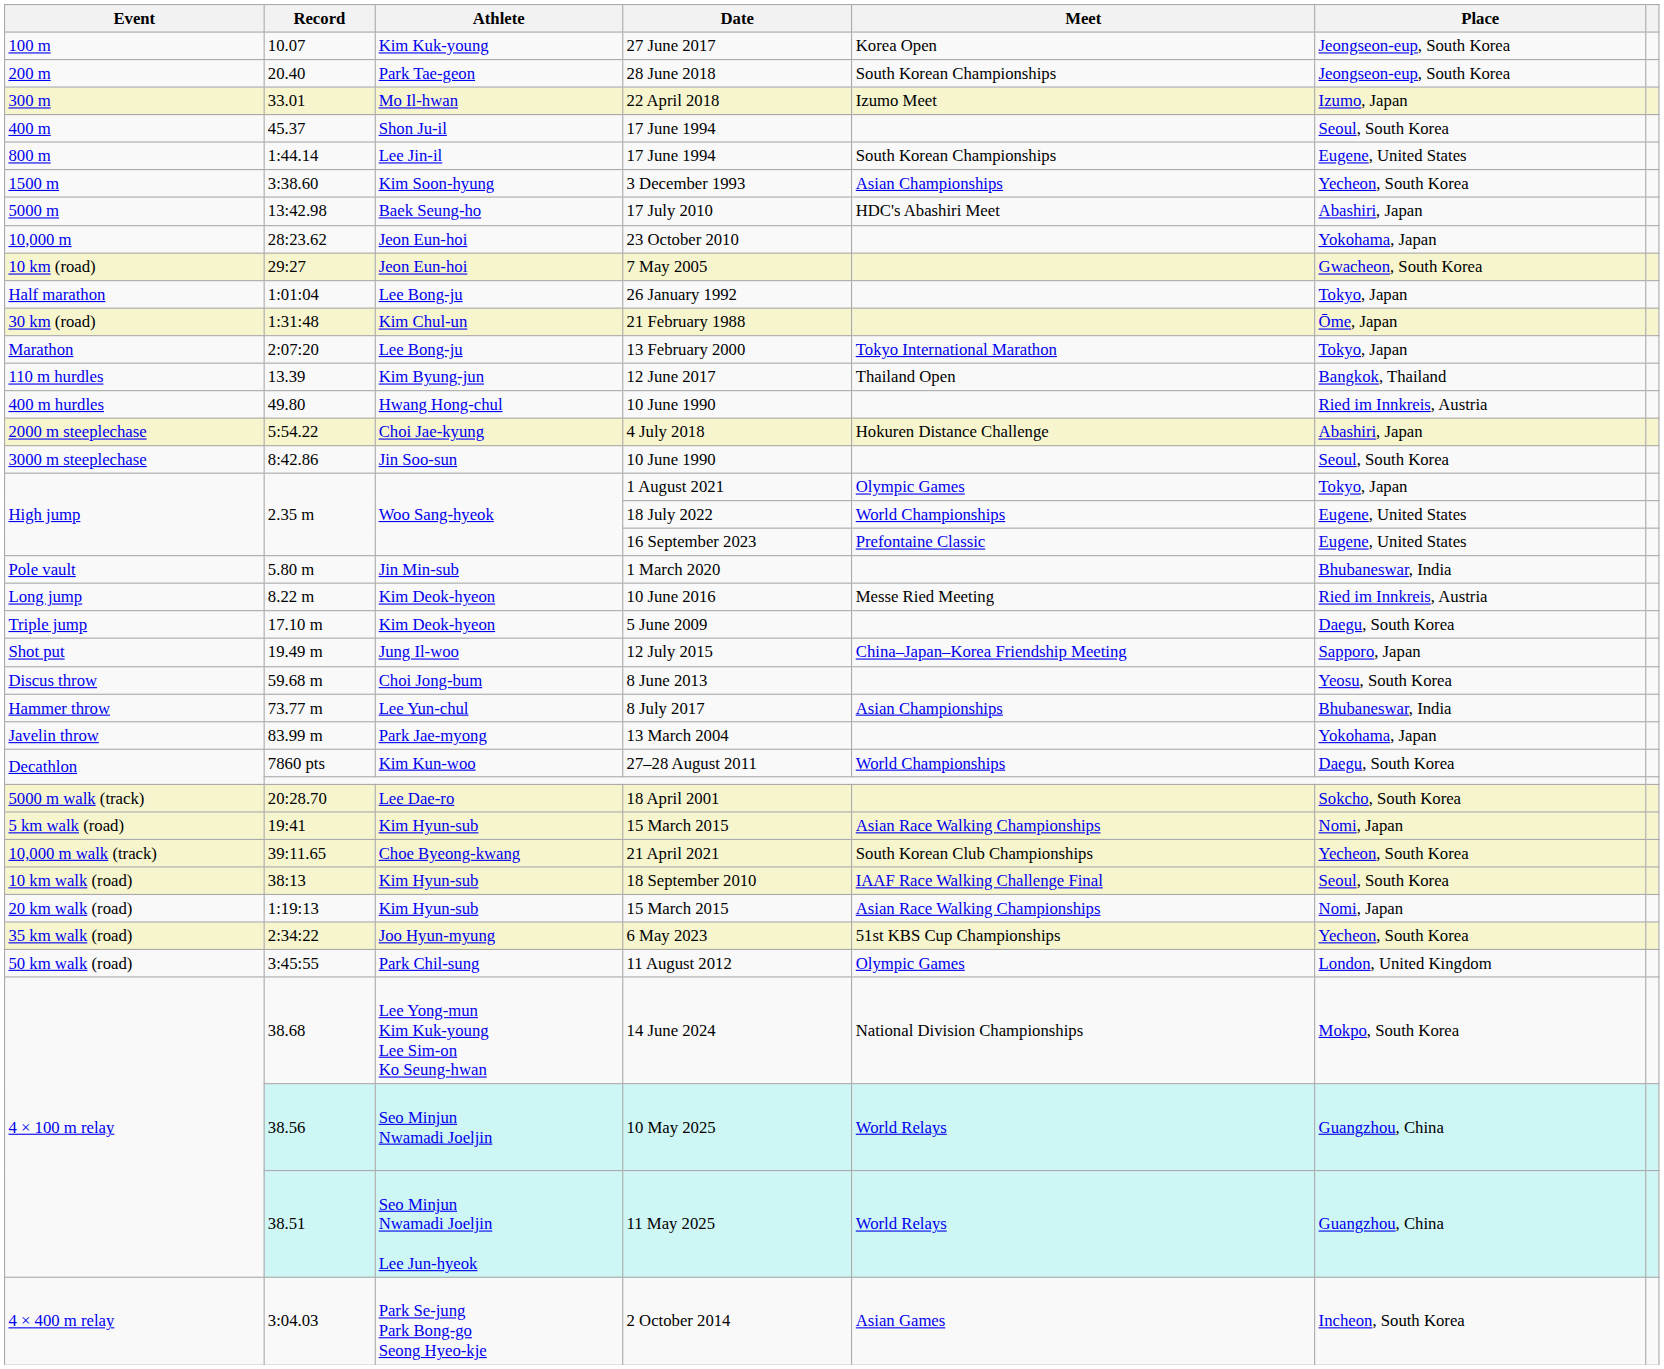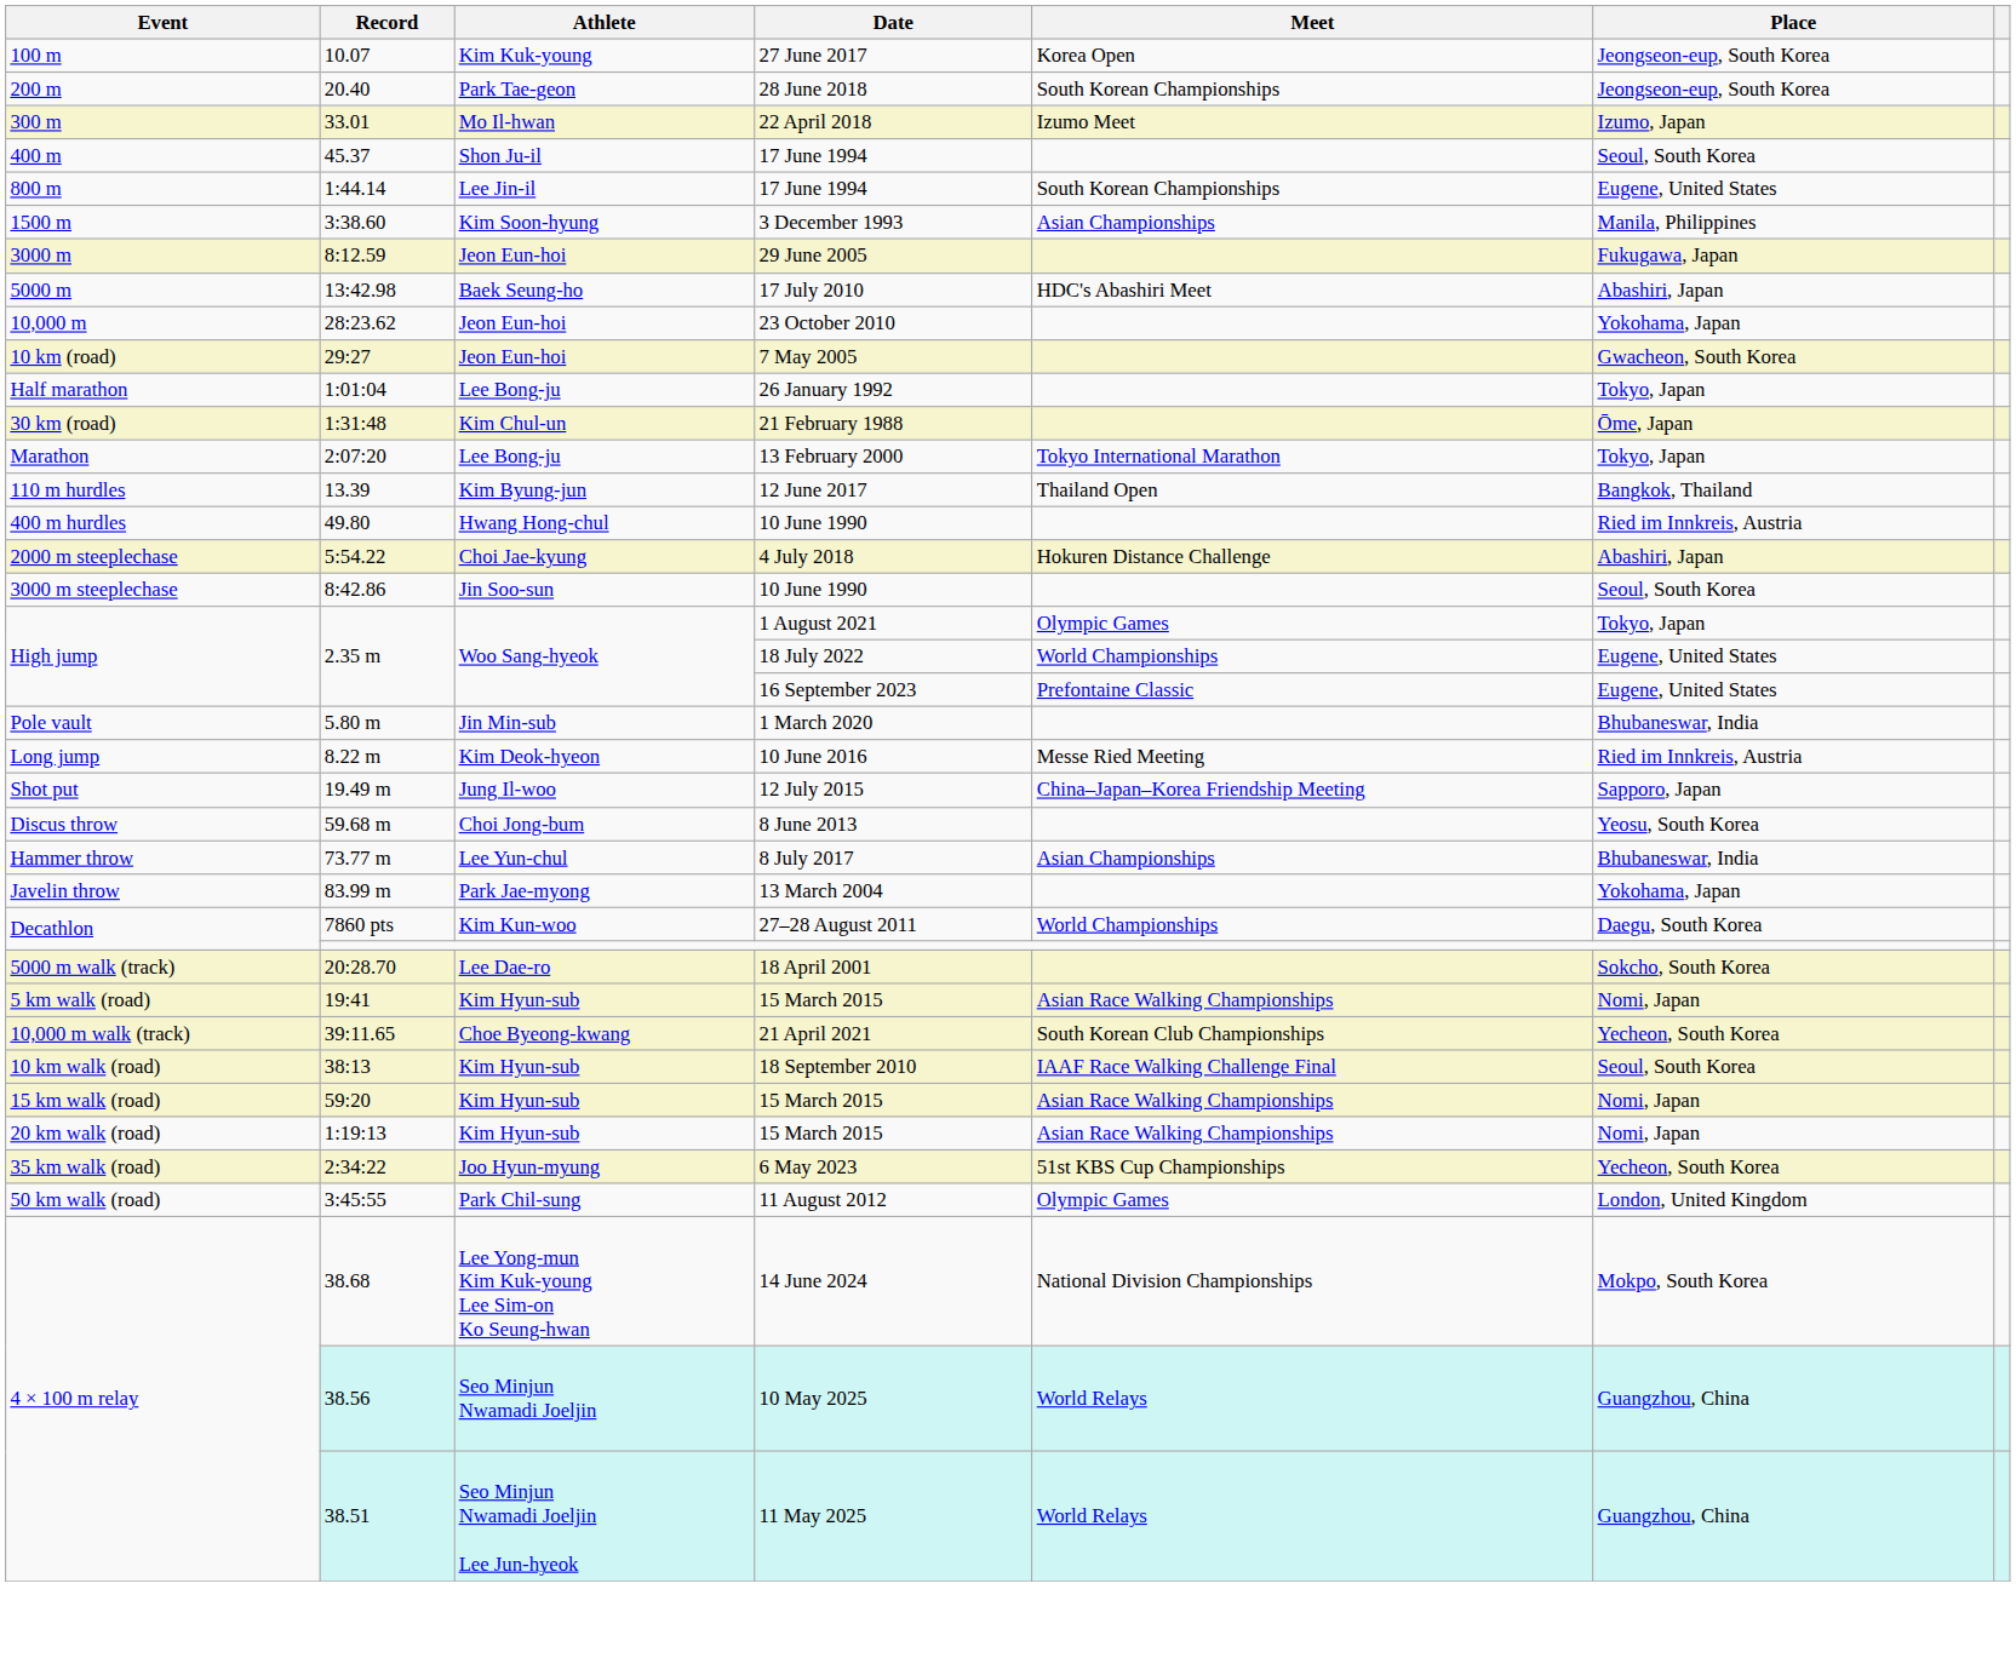 <table class="wikitable" style="font-size:95%; width:95%;">
 <tr>
 <th>Event</th>
 <th>Record</th>
 <th>Athlete</th>
 <th>Date</th>
 <th>Meet</th>
 <th>Place</th>
 <th></th>
 </tr>
 <tr>
 <td><a href='#'>100 m</a></td>
 <td>10.07 </td>
 <td><a href='#'>Kim Kuk-young</a></td>
 <td>27 June 2017</td>
 <td>Korea Open</td>
 <td><a href='#'>Jeongseon-eup</a>, South Korea</td>
 <td></td>
 </tr>
 <tr>
 <td><a href='#'>200 m</a></td>
 <td>20.40 </td>
 <td><a href='#'>Park Tae-geon</a></td>
 <td>28 June 2018</td>
 <td>South Korean Championships</td>
 <td><a href='#'>Jeongseon-eup</a>, South Korea</td>
 <td></td>
 </tr>
 <tr style="background:#f6F5CE;">
 <td><a href='#'>300 m</a></td>
 <td>33.01</td>
 <td><a href='#'>Mo Il-hwan</a></td>
 <td>22 April 2018</td>
 <td>Izumo Meet</td>
 <td><a href='#'>Izumo</a>, Japan</td>
 <td></td>
 </tr>
 <tr>
 <td><a href='#'>400 m</a></td>
 <td>45.37</td>
 <td><a href='#'>Shon Ju-il</a></td>
 <td>17 June 1994</td>
 <td></td>
 <td><a href='#'>Seoul</a>, South Korea</td>
 <td></td>
 </tr>
 <tr>
 <td><a href='#'>800 m</a></td>
 <td>1:44.14</td>
 <td><a href='#'>Lee Jin-il</a></td>
 <td>17 June 1994</td>
 <td>South Korean Championships</td>
 <td><a href='#'>Eugene</a>, United States</td>
 <td></td>
 </tr>
 <tr>
 <td><a href='#'>1500 m</a></td>
 <td>3:38.60</td>
 <td><a href='#'>Kim Soon-hyung</a></td>
 <td>3 December 1993</td>
 <td><a href='#'>Asian Championships</a></td>
-<td><a href='#'>Yecheon</a>, South Korea</td>
+<td><a href='#'>Manila</a>, Philippines</td>
+<td></td>
+</tr>
+<tr style="background:#f6F5CE;">
+<td><a href='#'>3000 m</a></td>
+<td>8:12.59</td>
+<td><a href='#'>Jeon Eun-hoi</a></td>
+<td>29 June 2005</td>
+<td></td>
+<td><a href='#'>Fukugawa</a>, Japan</td>
 <td></td>
 </tr>
 <tr>
 <td><a href='#'>5000 m</a></td>
 <td>13:42.98</td>
 <td><a href='#'>Baek Seung-ho</a></td>
 <td>17 July 2010</td>
 <td>HDC's Abashiri Meet</td>
 <td><a href='#'>Abashiri</a>, Japan</td>
 <td></td>
 </tr>
 <tr>
 <td><a href='#'>10,000 m</a></td>
 <td>28:23.62</td>
 <td><a href='#'>Jeon Eun-hoi</a></td>
 <td>23 October 2010</td>
 <td></td>
 <td><a href='#'>Yokohama</a>, Japan</td>
 <td></td>
 </tr>
 <tr style="background:#f6F5CE;">
 <td><a href='#'>10 km</a> (road)</td>
 <td>29:27</td>
 <td><a href='#'>Jeon Eun-hoi</a></td>
 <td>7 May 2005</td>
 <td></td>
 <td><a href='#'>Gwacheon</a>, South Korea</td>
 <td></td>
 </tr>
 <tr>
 <td><a href='#'>Half marathon</a></td>
 <td>1:01:04 </td>
 <td><a href='#'>Lee Bong-ju</a></td>
 <td>26 January 1992</td>
 <td></td>
 <td><a href='#'>Tokyo</a>, Japan</td>
 <td></td>
 </tr>
 <tr style="background:#f6F5CE;">
 <td><a href='#'>30 km</a> (road)</td>
 <td>1:31:48</td>
 <td><a href='#'>Kim Chul-un</a></td>
 <td>21 February 1988</td>
 <td></td>
 <td><a href='#'>Ōme</a>, Japan</td>
 <td></td>
 </tr>
 <tr>
 <td><a href='#'>Marathon</a></td>
 <td>2:07:20</td>
 <td><a href='#'>Lee Bong-ju</a></td>
 <td>13 February 2000</td>
 <td><a href='#'>Tokyo International Marathon</a></td>
 <td><a href='#'>Tokyo</a>, Japan</td>
 <td></td>
 </tr>
 <tr>
 <td><a href='#'>110 m hurdles</a></td>
 <td>13.39 </td>
 <td><a href='#'>Kim Byung-jun</a></td>
 <td>12 June 2017</td>
 <td>Thailand Open</td>
 <td><a href='#'>Bangkok</a>, Thailand</td>
 <td></td>
 </tr>
 <tr>
 <td><a href='#'>400 m hurdles</a></td>
 <td>49.80</td>
 <td><a href='#'>Hwang Hong-chul</a></td>
 <td>10 June 1990</td>
 <td></td>
 <td><a href='#'>Ried im Innkreis</a>, Austria</td>
 <td></td>
 </tr>
 <tr style="background:#f6F5CE;">
 <td><a href='#'>2000 m steeplechase</a></td>
 <td>5:54.22</td>
 <td><a href='#'>Choi Jae-kyung</a></td>
 <td>4 July 2018</td>
 <td>Hokuren Distance Challenge</td>
 <td><a href='#'>Abashiri</a>, Japan</td>
 <td></td>
 </tr>
 <tr>
 <td><a href='#'>3000 m steeplechase</a></td>
 <td>8:42.86</td>
 <td><a href='#'>Jin Soo-sun</a></td>
 <td>10 June 1990</td>
 <td></td>
 <td><a href='#'>Seoul</a>, South Korea</td>
 <td></td>
 </tr>
 <tr>
 <td rowspan=3><a href='#'>High jump</a></td>
 <td rowspan=3>2.35 m</td>
 <td rowspan=3><a href='#'>Woo Sang-hyeok</a></td>
 <td>1 August 2021</td>
 <td><a href='#'>Olympic Games</a></td>
 <td><a href='#'>Tokyo</a>, Japan</td>
 <td></td>
 </tr>
 <tr>
 <td>18 July 2022</td>
 <td><a href='#'>World Championships</a></td>
 <td><a href='#'>Eugene</a>, United States</td>
 <td></td>
 </tr>
 <tr>
 <td>16 September 2023</td>
 <td><a href='#'>Prefontaine Classic</a></td>
 <td><a href='#'>Eugene</a>, United States</td>
 <td></td>
 </tr>
 <tr>
 <td><a href='#'>Pole vault</a></td>
 <td>5.80 m</td>
 <td><a href='#'>Jin Min-sub</a></td>
 <td>1 March 2020 </td>
 <td></td>
 <td><a href='#'>Bhubaneswar</a>, India</td>
 <td></td>
 </tr>
 <tr>
 <td><a href='#'>Long jump</a></td>
 <td>8.22 m </td>
 <td><a href='#'>Kim Deok-hyeon</a></td>
 <td>10 June 2016</td>
 <td>Messe Ried Meeting</td>
 <td><a href='#'>Ried im Innkreis</a>, Austria</td>
 <td></td>
 </tr>
 <tr>
-<td><a href='#'>Triple jump</a></td>
-<td>17.10 m </td>
-<td><a href='#'>Kim Deok-hyeon</a></td>
-<td>5 June 2009</td>
-<td></td>
-<td><a href='#'>Daegu</a>, South Korea</td>
-<td></td>
-</tr>
-<tr>
 <td><a href='#'>Shot put</a></td>
 <td>19.49 m</td>
 <td><a href='#'>Jung Il-woo</a></td>
 <td>12 July 2015</td>
 <td><a href='#'>China–Japan–Korea Friendship Meeting</a></td>
 <td><a href='#'>Sapporo</a>, Japan</td>
 <td></td>
 </tr>
 <tr>
 <td><a href='#'>Discus throw</a></td>
 <td>59.68 m</td>
 <td><a href='#'>Choi Jong-bum</a></td>
 <td>8 June 2013</td>
 <td></td>
 <td><a href='#'>Yeosu</a>, South Korea</td>
 <td></td>
 </tr>
 <tr>
 <td><a href='#'>Hammer throw</a></td>
 <td>73.77 m</td>
 <td><a href='#'>Lee Yun-chul</a></td>
 <td>8 July 2017</td>
 <td><a href='#'>Asian Championships</a></td>
 <td><a href='#'>Bhubaneswar</a>, India</td>
 <td></td>
 </tr>
 <tr>
 <td><a href='#'>Javelin throw</a></td>
 <td>83.99 m</td>
 <td><a href='#'>Park Jae-myong</a></td>
 <td>13 March 2004</td>
 <td></td>
 <td><a href='#'>Yokohama</a>, Japan</td>
 <td></td>
 </tr>
 <tr>
 <td rowspan=2><a href='#'>Decathlon</a></td>
 <td>7860 pts</td>
 <td><a href='#'>Kim Kun-woo</a></td>
 <td>27–28 August 2011</td>
 <td><a href='#'>World Championships</a></td>
 <td><a href='#'>Daegu</a>, South Korea</td>
 <td></td>
 </tr>
 <tr>
 <td colspan=5></td>
 <td></td>
 </tr>
 <tr style="background:#f6F5CE;">
 <td><a href='#'>5000 m walk</a> (track)</td>
 <td>20:28.70</td>
 <td><a href='#'>Lee Dae-ro</a></td>
 <td>18 April 2001</td>
 <td></td>
 <td><a href='#'>Sokcho</a>, South Korea</td>
 <td></td>
 </tr>
 <tr style="background:#f6F5CE;">
 <td><a href='#'>5 km walk</a> (road)</td>
 <td>19:41</td>
 <td><a href='#'>Kim Hyun-sub</a></td>
 <td>15 March 2015</td>
 <td><a href='#'>Asian Race Walking Championships</a></td>
 <td><a href='#'>Nomi</a>, Japan</td>
 <td></td>
 </tr>
 <tr style="background:#f6F5CE;">
 <td><a href='#'>10,000 m walk</a> (track)</td>
 <td>39:11.65</td>
 <td><a href='#'>Choe Byeong-kwang</a></td>
 <td>21 April 2021</td>
 <td>South Korean Club Championships</td>
 <td><a href='#'>Yecheon</a>, South Korea</td>
 <td></td>
 </tr>
 <tr style="background:#f6F5CE;">
 <td><a href='#'>10 km walk</a> (road)</td>
 <td>38:13</td>
 <td><a href='#'>Kim Hyun-sub</a></td>
 <td>18 September 2010</td>
 <td><a href='#'>IAAF Race Walking Challenge Final</a></td>
 <td><a href='#'>Seoul</a>, South Korea</td>
 <td></td>
 </tr>
+<tr style="background:#f6F5CE;">
+<td><a href='#'>15 km walk</a> (road)</td>
+<td>59:20</td>
+<td><a href='#'>Kim Hyun-sub</a></td>
+<td>15 March 2015</td>
+<td><a href='#'>Asian Race Walking Championships</a></td>
+<td><a href='#'>Nomi</a>, Japan</td>
+<td></td>
+</tr>
 <tr>
 <td><a href='#'>20 km walk</a> (road)</td>
 <td>1:19:13</td>
 <td><a href='#'>Kim Hyun-sub</a></td>
 <td>15 March 2015</td>
 <td><a href='#'>Asian Race Walking Championships</a></td>
 <td><a href='#'>Nomi</a>, Japan</td>
 <td></td>
 </tr>
 <tr style="background:#f6F5CE;">
 <td><a href='#'>35 km walk</a> (road)</td>
 <td>2:34:22</td>
 <td><a href='#'>Joo Hyun-myung</a></td>
 <td>6 May 2023</td>
 <td>51st KBS Cup Championships</td>
 <td><a href='#'>Yecheon</a>, South Korea</td>
 <td></td>
 </tr>
 <tr>
 <td><a href='#'>50 km walk</a> (road)</td>
 <td>3:45:55</td>
 <td><a href='#'>Park Chil-sung</a></td>
 <td>11 August 2012</td>
 <td><a href='#'>Olympic Games</a></td>
 <td><a href='#'>London</a>, United Kingdom</td>
 <td></td>
 </tr>
 <tr>
 <td rowspan=3><a href='#'>4 × 100 m relay</a></td>
 <td>38.68</td>
 <td><br><a href='#'>Lee Yong-mun</a><br><a href='#'>Kim Kuk-young</a><br><a href='#'>Lee Sim-on</a><br><a href='#'>Ko Seung-hwan</a></td>
 <td>14 June 2024</td>
 <td>National Division Championships</td>
 <td><a href='#'>Mokpo</a>, South Korea</td>
 <td></td>
 </tr>
 <tr style="background:#CEF6F5;">
 <td>38.56</td>
 <td><br><a href='#'>Seo Minjun</a><br><a href='#'>Nwamadi Joeljin</a><br><br></td>
 <td>10 May 2025</td>
 <td><a href='#'>World Relays</a></td>
 <td><a href='#'>Guangzhou</a>, China</td>
 <td></td>
 </tr>
 <tr style="background:#CEF6F5;">
 <td>38.51</td>
 <td><br><a href='#'>Seo Minjun</a><br><a href='#'>Nwamadi Joeljin</a><br><br><a href='#'>Lee Jun-hyeok</a></td>
 <td>11 May 2025</td>
 <td><a href='#'>World Relays</a></td>
 <td><a href='#'>Guangzhou</a>, China</td>
 <td></td>
 </tr>
-<tr>
-<td><a href='#'>4 × 400 m relay</a></td>
-<td>3:04.03</td>
-<td><br><a href='#'>Park Se-jung</a><br><a href='#'>Park Bong-go</a><br><a href='#'>Seong Hyeo-kje</a><br></td>
-<td>2 October 2014</td>
-<td><a href='#'>Asian Games</a></td>
-<td><a href='#'>Incheon</a>, South Korea</td>
-<td></td>
-</tr>
 </table>
